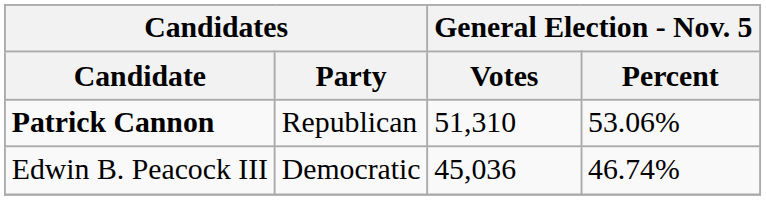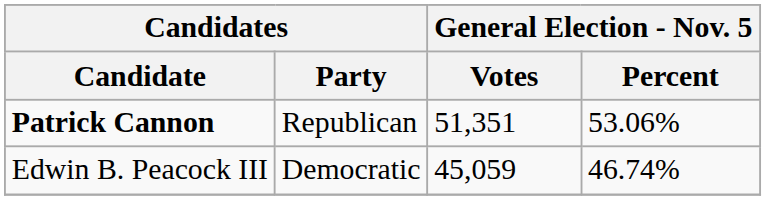 <table class=wikitable>
 <tr>
 <th colspan=2>Candidates</th>
 <th colspan=2>General Election - Nov. 5 </th>
 </tr>
 <tr>
 <th>Candidate</th>
 <th>Party</th>
 <th>Votes</th>
 <th>Percent</th>
 </tr>
 <tr>
 <td><strong>Patrick Cannon</strong></td>
 <td>Republican</td>
-<td>51,310</td>
+<td>51,351</td>
 <td>53.06%</td>
 </tr>
 <tr>
 <td>Edwin B. Peacock III</td>
 <td>Democratic</td>
-<td>45,036</td>
+<td>45,059</td>
 <td>46.74%</td>
 </tr>
 <tr>
 </tr>
 </table>
